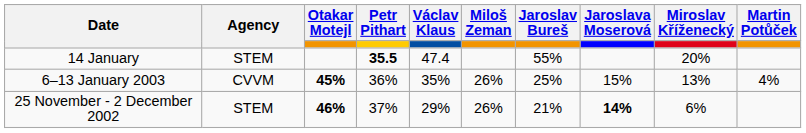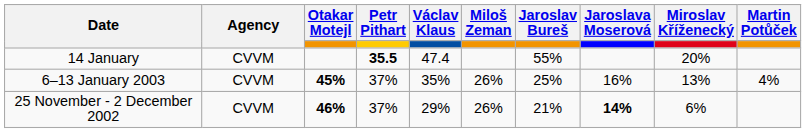 <table class="wikitable" style=text-align:center;font-size:85%;line-height:14px;">
 <tr>
 <th style="width:180px;" rowspan="2">Date</th>
 <th style="width:90px;" rowspan="2">Agency</th>
 <th><a href='#'>Otakar Motejl</a><br><small></small></th>
 <th><a href='#'>Petr Pithart</a><br><small></small></th>
 <th><a href='#'>Václav Klaus</a><br><small></small></th>
 <th><a href='#'>Miloš Zeman</a><br><small></small></th>
 <th><a href='#'>Jaroslav Bureš</a><br><small></small></th>
 <th><a href='#'>Jaroslava Moserová</a> <br><small></small></th>
 <th><a href='#'>Miroslav Kříženecký</a><br><small></small></th>
 <th><a href='#'>Martin Potůček</a><br><small></small></th>
 </tr>
 <tr>
 <th style="background:#F29400; width:40px;"></th>
 <th style="background:#FFCB03; width:40px;"></th>
 <th style="background:#034EA2; width:40px;"></th>
 <th style="background:#F29400; width:40px;"></th>
 <th style="background:#F29400; width:40px;"></th>
 <th style="background:#0000FF; width:40px;"></th>
 <th style="background:#E00219; width:40px;"></th>
 <th style="background:#F29400; width:40px;"></th>
 </tr>
 <tr>
 <td>14 January</td>
-<td>STEM</td>
+<td>CVVM</td>
 <td></td>
 <td><strong>35.5</strong></td>
 <td>47.4</td>
 <td></td>
 <td>55%</td>
 <td></td>
 <td>20%</td>
 <td></td>
 </tr>
 <tr>
 <td>6–13 January 2003</td>
 <td>CVVM</td>
 <td><strong>45%</strong></td>
-<td>36%</td>
+<td>37%</td>
 <td>35%</td>
 <td>26%</td>
 <td>25%</td>
-<td>15%</td>
+<td>16%</td>
 <td>13%</td>
 <td>4%</td>
 </tr>
 <tr>
 <td>25 November - 2 December 2002</td>
-<td>STEM</td>
+<td>CVVM</td>
 <td><strong>46%</strong></td>
 <td>37%</td>
 <td>29%</td>
 <td>26%</td>
 <td>21%</td>
 <td><strong>14%</strong></td>
 <td>6%</td>
 <td></td>
 </tr>
 </table>
